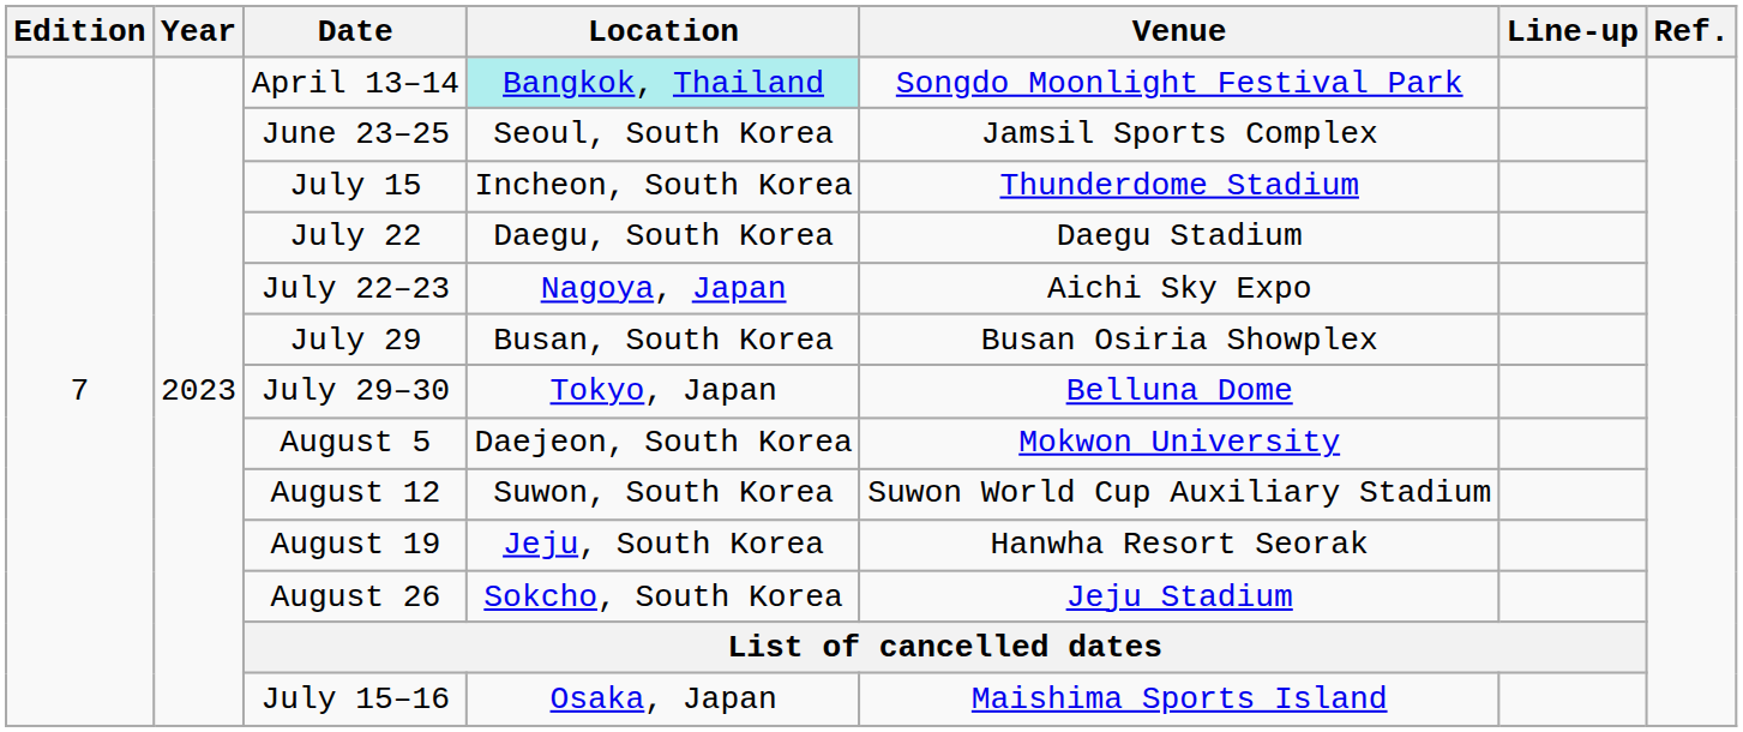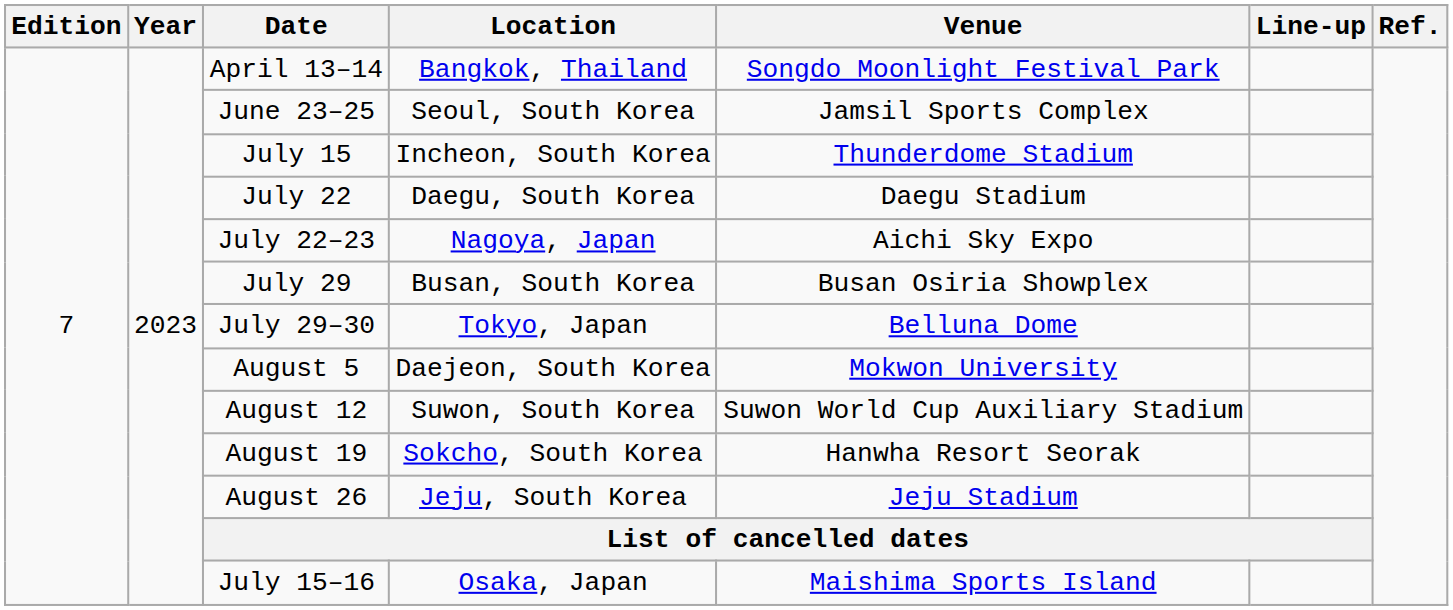 <table class="wikitable" border="1" style="text-align:center;">
 <tr>
 <th scope="col">Edition</th>
 <th scope="col">Year</th>
 <th scope="col">Date</th>
 <th scope="col">Location</th>
 <th scope="col">Venue</th>
 <th scope="col">Line-up</th>
 <th scope="col">Ref.</th>
 </tr>
 <tr>
 <td rowspan="13">7</td>
 <td rowspan="13">2023</td>
 <td>April 13–14</td>
-<td style="background: paleturquoise;"><a href='#'>Bangkok</a>, <a href='#'>Thailand</a></td>
+<td><a href='#'>Bangkok</a>, <a href='#'>Thailand</a></td>
 <td><a href='#'>Songdo Moonlight Festival Park</a></td>
 <td></td>
 <td rowspan="13"></td>
 </tr>
 <tr>
 <td>June 23–25</td>
 <td>Seoul, South Korea</td>
 <td>Jamsil Sports Complex</td>
 <td></td>
 </tr>
 <tr>
 <td>July 15</td>
 <td>Incheon, South Korea</td>
 <td><a href='#'>Thunderdome Stadium</a></td>
 <td></td>
 </tr>
 <tr>
 <td>July 22</td>
 <td>Daegu, South Korea</td>
 <td>Daegu Stadium</td>
 <td></td>
 </tr>
 <tr>
 <td>July 22–23</td>
 <td><a href='#'>Nagoya</a>, <a href='#'>Japan</a></td>
 <td>Aichi Sky Expo</td>
 <td></td>
 </tr>
 <tr>
 <td>July 29</td>
 <td>Busan, South Korea</td>
 <td>Busan Osiria Showplex</td>
 <td></td>
 </tr>
 <tr>
 <td>July 29–30</td>
 <td><a href='#'>Tokyo</a>, Japan</td>
 <td><a href='#'>Belluna Dome</a></td>
 <td></td>
 </tr>
 <tr>
 <td>August 5</td>
 <td>Daejeon, South Korea</td>
 <td><a href='#'>Mokwon University</a></td>
 <td></td>
 </tr>
 <tr>
 <td>August 12</td>
 <td>Suwon, South Korea</td>
 <td>Suwon World Cup Auxiliary Stadium</td>
 <td></td>
 </tr>
 <tr>
 <td>August 19</td>
-<td><a href='#'>Jeju</a>, South Korea</td>
+<td><a href='#'>Sokcho</a>, South Korea</td>
 <td>Hanwha Resort Seorak</td>
 <td></td>
 </tr>
 <tr>
 <td>August 26</td>
-<td><a href='#'>Sokcho</a>, South Korea</td>
+<td><a href='#'>Jeju</a>, South Korea</td>
 <td><a href='#'>Jeju Stadium</a></td>
 <td></td>
 </tr>
 <tr>
 <th colspan="4">List of cancelled dates</th>
 </tr>
 <tr>
 <td>July 15–16</td>
 <td><a href='#'>Osaka</a>, Japan</td>
 <td><a href='#'>Maishima Sports Island</a></td>
 <td></td>
 </tr>
 </table>
